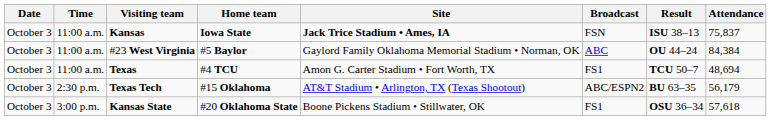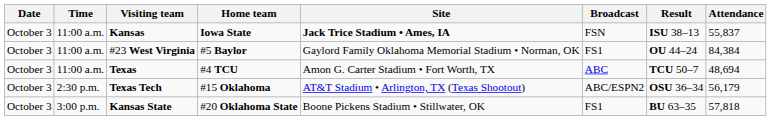 <table class="wikitable" style="font-size:95%;">
 <tr>
 <th>Date</th>
 <th>Time</th>
 <th>Visiting team</th>
 <th>Home team</th>
 <th>Site</th>
 <th>Broadcast</th>
 <th>Result</th>
 <th>Attendance</th>
 </tr>
 <tr bgcolor=>
 <td>October 3</td>
 <td>11:00 a.m.</td>
 <td><strong>Kansas</strong></td>
 <td><strong>Iowa State</strong></td>
 <td><strong>Jack Trice Stadium • Ames, IA</strong></td>
 <td>FSN</td>
 <td><strong>ISU</strong> 38–13</td>
-<td>75,837</td>
+<td>55,837</td>
 </tr>
 <tr bgcolor=>
 <td>October 3</td>
 <td>11:00 a.m.</td>
 <td>#23 <strong>West Virginia</strong></td>
 <td>#5 <strong>Baylor</strong></td>
 <td>Gaylord Family Oklahoma Memorial Stadium • Norman, OK</td>
-<td><a href='#'>ABC</a></td>
+<td>FS1</td>
 <td><strong>OU</strong> 44–24</td>
 <td>84,384</td>
 </tr>
 <tr bgcolor=>
 <td>October 3</td>
 <td>11:00 a.m.</td>
 <td><strong>Texas</strong></td>
 <td>#4 <strong>TCU</strong></td>
 <td>Amon G. Carter Stadium • Fort Worth, TX</td>
-<td>FS1</td>
+<td><a href='#'>ABC</a></td>
 <td><strong>TCU</strong> 50–7</td>
 <td>48,694</td>
 </tr>
 <tr bgcolor=>
 <td>October 3</td>
 <td>2:30 p.m.</td>
 <td><strong>Texas Tech</strong></td>
 <td>#15 <strong>Oklahoma</strong></td>
 <td><a href='#'>AT&T Stadium</a> • <a href='#'>Arlington, TX</a> (<a href='#'>Texas Shootout</a>)</td>
 <td>ABC/ESPN2</td>
-<td><strong>BU</strong> 63–35</td>
+<td><strong>OSU</strong> 36–34</td>
 <td>56,179</td>
 </tr>
 <tr bgcolor=>
 <td>October 3</td>
 <td>3:00 p.m.</td>
 <td><strong>Kansas State</strong></td>
 <td>#20 <strong>Oklahoma State</strong></td>
 <td>Boone Pickens Stadium • Stillwater, OK</td>
 <td>FS1</td>
-<td><strong>OSU</strong> 36–34</td>
-<td>57,618</td>
+<td><strong>BU</strong> 63–35</td>
+<td>57,818</td>
 </tr>
 </table>
